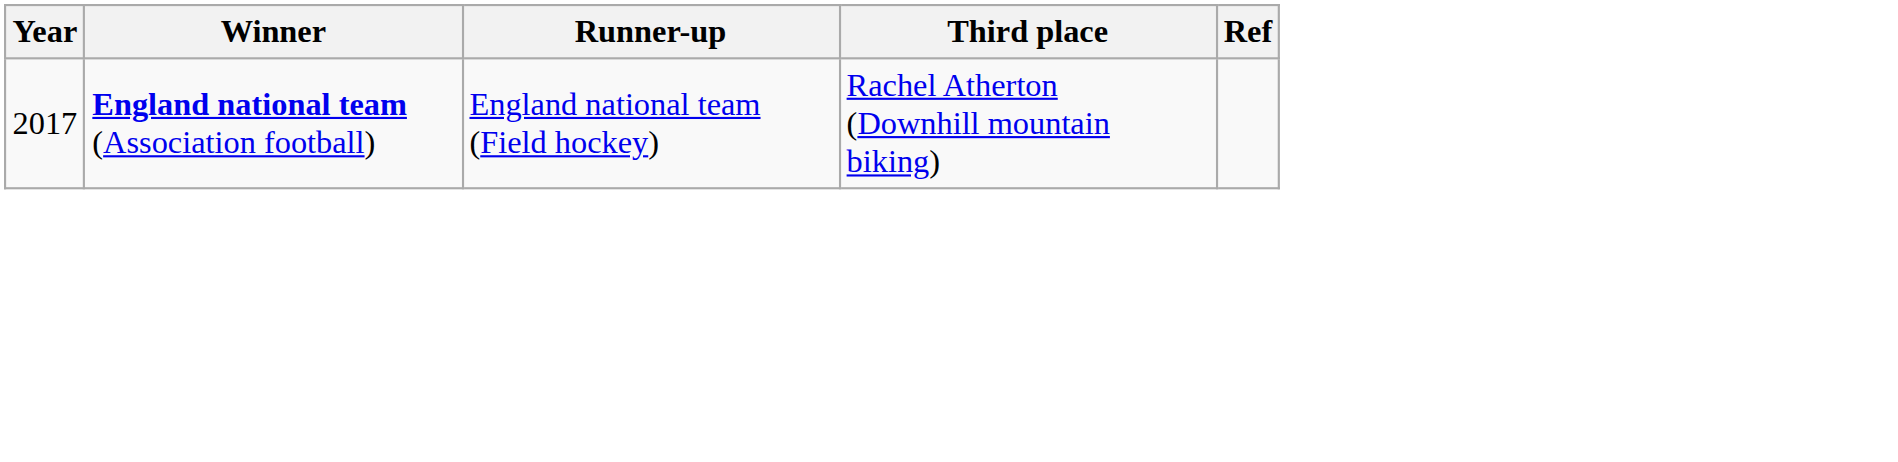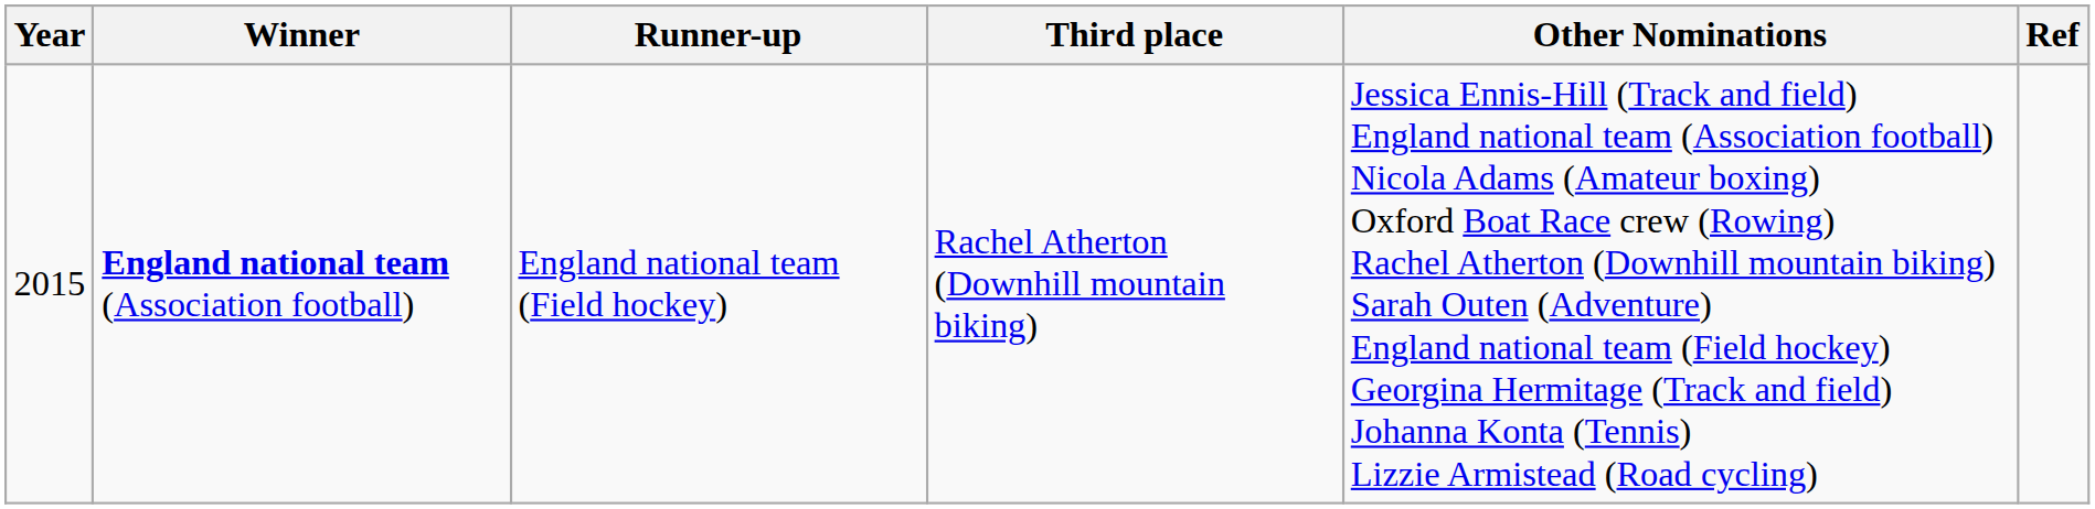 <table class="wikitable" style="font-size: 95%">
 <tr>
 <th style="width:15px;">Year</th>
 <th style="width:170px;">Winner</th>
 <th style="width:170px;">Runner-up</th>
 <th style="width:170px;">Third place</th>
+<th style="width:280px;">Other Nominations</th>
 <th style="width:10px;">Ref</th>
 </tr>
 <tr>
-<td>2017</td>
+<td>2015</td>
 <td><strong><a href='#'>England national team</a></strong><br>(<a href='#'>Association football</a>)</td>
 <td><a href='#'>England national team</a><br>(<a href='#'>Field hockey</a>)</td>
 <td><a href='#'>Rachel Atherton</a><br>(<a href='#'>Downhill mountain biking</a>)</td>
+<td><a href='#'>Jessica Ennis-Hill</a> (<a href='#'>Track and field</a>)<br><a href='#'>England national team</a> (<a href='#'>Association football</a>)<br><a href='#'>Nicola Adams</a> (<a href='#'>Amateur boxing</a>)<br>Oxford <a href='#'>Boat Race</a> crew (<a href='#'>Rowing</a>)<br><a href='#'>Rachel Atherton</a> (<a href='#'>Downhill mountain biking</a>)<br><a href='#'>Sarah Outen</a> (<a href='#'>Adventure</a>)<br><a href='#'>England national team</a> (<a href='#'>Field hockey</a>)<br><a href='#'>Georgina Hermitage</a> (<a href='#'>Track and field</a>)<br><a href='#'>Johanna Konta</a> (<a href='#'>Tennis</a>)<br><a href='#'>Lizzie Armistead</a> (<a href='#'>Road cycling</a>)</td>
 <td><br><br><br></td>
 </tr>
 </table>
